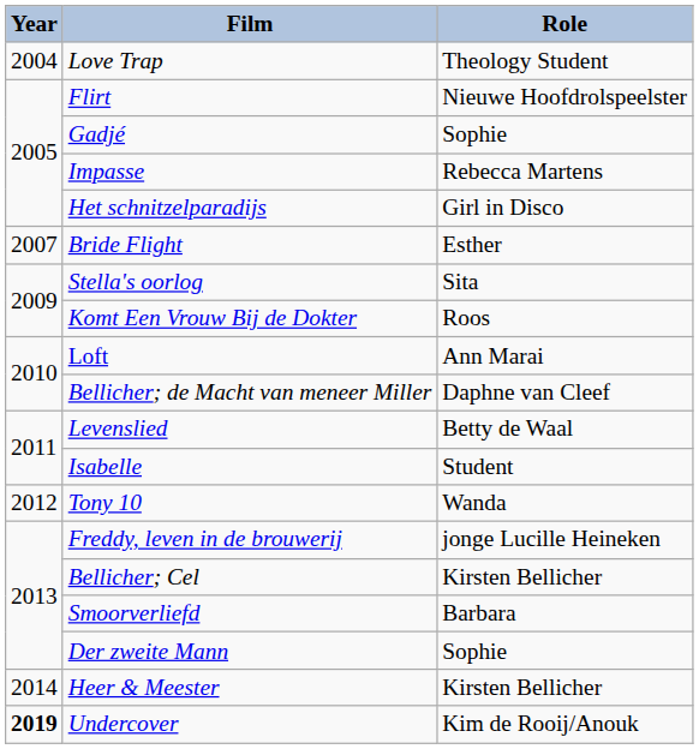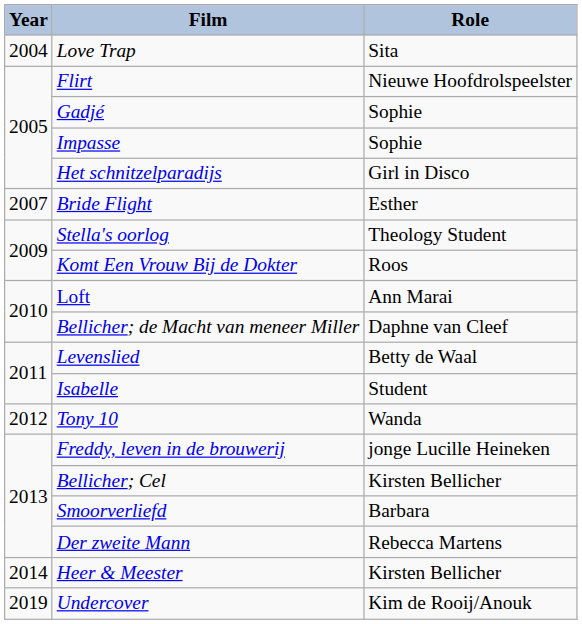 <table class="wikitable">
 <tr style="text-align:center;">
 <th style="background:#B0C4DE;">Year</th>
 <th style="background:#B0C4DE;">Film</th>
 <th style="background:#B0C4DE;">Role</th>
 </tr>
 <tr>
 <td>2004</td>
 <td><em>Love Trap</em></td>
-<td>Theology Student</td>
+<td>Sita</td>
 </tr>
 <tr>
 <td rowspan="4">2005</td>
 <td><em><a href='#'>Flirt</a></em></td>
 <td>Nieuwe Hoofdrolspeelster</td>
 </tr>
 <tr>
 <td><em><a href='#'>Gadjé</a></em></td>
 <td>Sophie</td>
 </tr>
 <tr>
 <td><em><a href='#'>Impasse</a></em></td>
-<td>Rebecca Martens</td>
+<td>Sophie</td>
 </tr>
 <tr>
 <td><em><a href='#'>Het schnitzelparadijs</a></em></td>
 <td>Girl in Disco</td>
 </tr>
 <tr>
 <td>2007</td>
 <td><em><a href='#'>Bride Flight</a></em></td>
 <td>Esther</td>
 </tr>
 <tr>
 <td rowspan="2">2009</td>
 <td><em><a href='#'>Stella's oorlog</a></em></td>
-<td>Sita</td>
+<td>Theology Student</td>
 </tr>
 <tr>
 <td><em><a href='#'>Komt Een Vrouw Bij de Dokter</a></em></td>
 <td>Roos</td>
 </tr>
 <tr>
 <td rowspan="2">2010</td>
 <td><a href='#'>Loft</a></td>
 <td>Ann Marai</td>
 </tr>
 <tr>
 <td><em><a href='#'>Bellicher</a>; de Macht van meneer Miller</em></td>
 <td>Daphne van Cleef</td>
 </tr>
 <tr>
 <td rowspan="2">2011</td>
 <td><em><a href='#'>Levenslied</a></em></td>
 <td>Betty de Waal</td>
 </tr>
 <tr>
 <td><em><a href='#'>Isabelle</a></em></td>
 <td>Student</td>
 </tr>
 <tr>
 <td>2012</td>
 <td><em><a href='#'>Tony 10</a></em></td>
 <td>Wanda</td>
 </tr>
 <tr>
 <td rowspan="4">2013</td>
 <td><em><a href='#'>Freddy, leven in de brouwerij</a></em></td>
 <td>jonge Lucille Heineken</td>
 </tr>
 <tr>
 <td><em><a href='#'>Bellicher</a>; Cel</em></td>
 <td>Kirsten Bellicher</td>
 </tr>
 <tr>
 <td><em><a href='#'>Smoorverliefd</a></em></td>
 <td>Barbara</td>
 </tr>
 <tr>
 <td><em><a href='#'>Der zweite Mann</a></em></td>
-<td>Sophie</td>
+<td>Rebecca Martens</td>
 </tr>
 <tr>
 <td>2014</td>
 <td><em><a href='#'>Heer & Meester</a></em></td>
 <td>Kirsten Bellicher</td>
 </tr>
 <tr>
-<td><strong>2019</strong></td>
+<td>2019</td>
 <td><em><a href='#'>Undercover</a></em></td>
 <td>Kim de Rooij/Anouk</td>
 </tr>
 </table>
